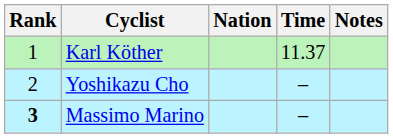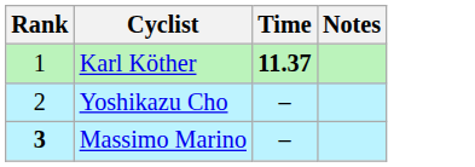 <table class="wikitable sortable" style="text-align:center">
 <tr>
 <th>Rank</th>
 <th>Cyclist</th>
-<th>Nation</th>
 <th>Time</th>
 <th>Notes</th>
 </tr>
 <tr bgcolor=bbf3bb>
 <td>1</td>
 <td align=left data-sort-value="Köther, Karl"><a href='#'>Karl Köther</a></td>
-<td align=left></td>
-<td>11.37</td>
+<td><strong>11.37</strong></td>
 <td></td>
 </tr>
 <tr bgcolor=bbf3ff>
 <td>2</td>
 <td align=left data-sort-value="Cho, Yoshikazu"><a href='#'>Yoshikazu Cho</a></td>
-<td align=left></td>
 <td>–</td>
 <td></td>
 </tr>
 <tr bgcolor=bbf3ff>
 <td><strong>3</strong></td>
 <td align=left data-sort-value="Marino, Massimo"><a href='#'>Massimo Marino</a></td>
-<td align=left></td>
 <td>–</td>
 <td></td>
 </tr>
 </table>
